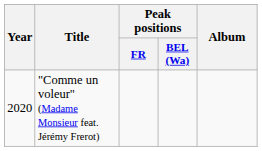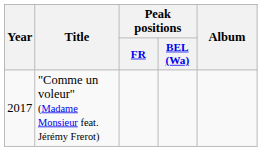 <table class="wikitable">
 <tr>
 <th rowspan="2" style="text-align:center; width:10px;">Year</th>
 <th rowspan="2" style="text-align:center; width:100px;">Title</th>
 <th colspan="2" style="text-align:center; width:20px;">Peak positions</th>
 <th rowspan="2" style="text-align:center; width:70px;">Album</th>
 </tr>
 <tr>
 <th scope="col" style="width:3em;font-size:90%;"><a href='#'>FR</a><br></th>
 <th scope="col" style="width:3em;font-size:90%;"><a href='#'>BEL <br>(Wa)</a><br></th>
 </tr>
 <tr>
-<td>2020</td>
+<td>2017</td>
 <td>"Comme un voleur"<br><small>(<a href='#'>Madame Monsieur</a> feat. Jérémy Frerot)</small></td>
 <td style="text-align:center;"></td>
 <td style="text-align:center;"></td>
 <td style="text-align:center;"></td>
 </tr>
 </table>
